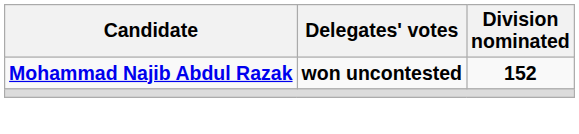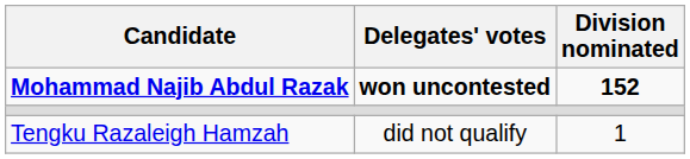 <table class=wikitable>
 <tr>
 <th>Candidate</th>
 <th>Delegates' votes</th>
 <th>Division<br>nominated</th>
 </tr>
 <tr>
 <td><strong><a href='#'>Mohammad Najib Abdul Razak</a></strong></td>
 <td align=center><strong>won uncontested</strong></td>
 <td align=center><strong>152</strong></td>
 </tr>
 <tr>
 <td colspan=3 bgcolor=dcdcdc></td>
 </tr>
+<tr>
+<td><a href='#'>Tengku Razaleigh Hamzah</a></td>
+<td align=center>did not qualify</td>
+<td align=center>1</td>
+</tr>
 </table>
